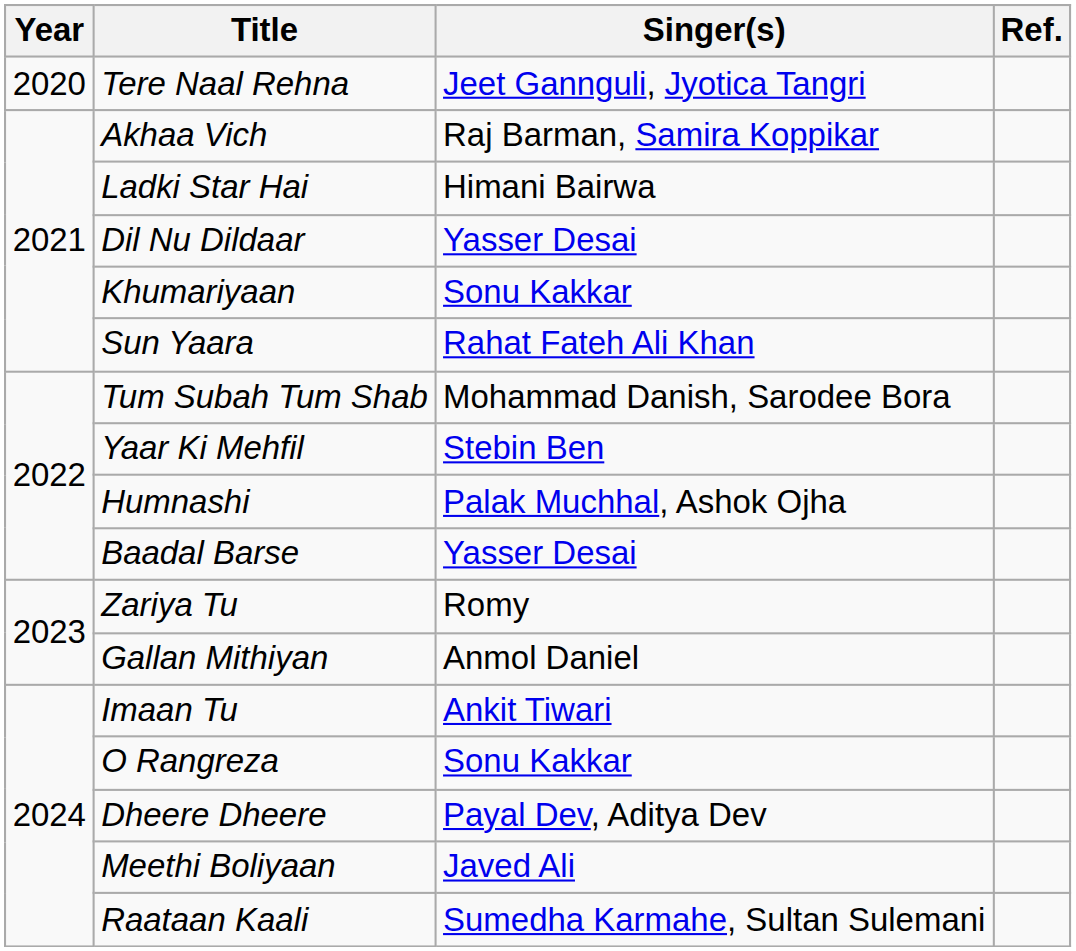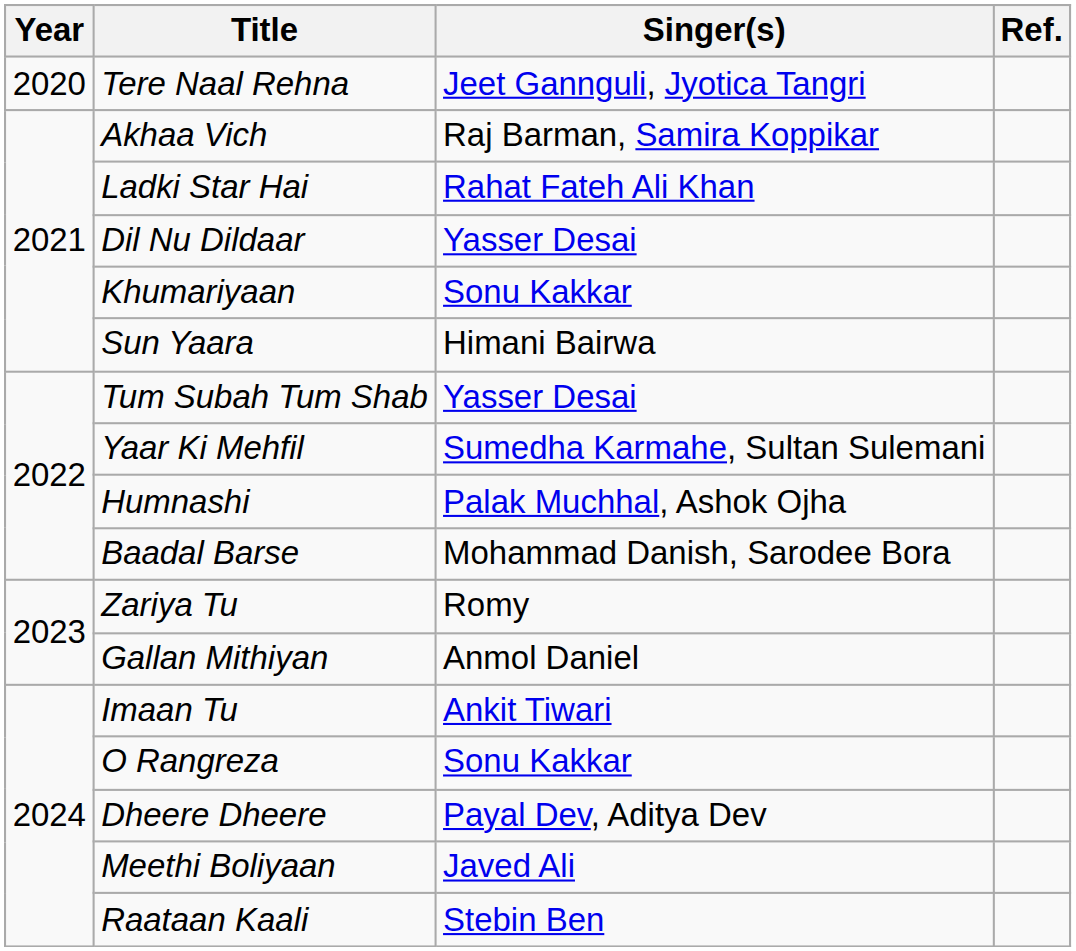 <table class="wikitable sortable">
 <tr>
 <th>Year</th>
 <th>Title</th>
 <th>Singer(s)</th>
 <th>Ref.</th>
 </tr>
 <tr>
 <td scope="row">2020</td>
 <td><em>Tere Naal Rehna</em></td>
 <td><a href='#'>Jeet Gannguli</a>, <a href='#'>Jyotica Tangri</a></td>
 <td></td>
 </tr>
 <tr>
 <td scope="row" rowspan="5">2021</td>
 <td><em>Akhaa Vich</em></td>
 <td>Raj Barman, <a href='#'>Samira Koppikar</a></td>
 <td></td>
 </tr>
 <tr>
 <td><em>Ladki Star Hai</em></td>
-<td>Himani Bairwa</td>
+<td><a href='#'>Rahat Fateh Ali Khan</a></td>
 <td></td>
 </tr>
 <tr>
 <td><em>Dil Nu Dildaar</em></td>
 <td><a href='#'>Yasser Desai</a></td>
 <td></td>
 </tr>
 <tr>
 <td><em>Khumariyaan</em></td>
 <td><a href='#'>Sonu Kakkar</a></td>
 <td></td>
 </tr>
 <tr>
 <td><em>Sun Yaara</em></td>
-<td><a href='#'>Rahat Fateh Ali Khan</a></td>
+<td>Himani Bairwa</td>
 <td></td>
 </tr>
 <tr>
 <td scope="row" rowspan="4">2022</td>
 <td><em>Tum Subah Tum Shab</em></td>
-<td>Mohammad Danish, Sarodee Bora</td>
+<td><a href='#'>Yasser Desai</a></td>
 <td></td>
 </tr>
 <tr>
 <td><em>Yaar Ki Mehfil</em></td>
-<td><a href='#'>Stebin Ben</a></td>
+<td><a href='#'>Sumedha Karmahe</a>, Sultan Sulemani</td>
 <td></td>
 </tr>
 <tr>
 <td><em>Humnashi</em></td>
 <td><a href='#'>Palak Muchhal</a>, Ashok Ojha</td>
 <td></td>
 </tr>
 <tr>
 <td><em>Baadal Barse</em></td>
-<td><a href='#'>Yasser Desai</a></td>
+<td>Mohammad Danish, Sarodee Bora</td>
 <td></td>
 </tr>
 <tr>
 <td scope="row" rowspan="2">2023</td>
 <td><em>Zariya Tu</em></td>
 <td>Romy</td>
 <td></td>
 </tr>
 <tr>
 <td><em>Gallan Mithiyan</em></td>
 <td>Anmol Daniel</td>
 <td></td>
 </tr>
 <tr>
 <td rowspan="5" scope="row">2024</td>
 <td><em>Imaan Tu</em></td>
 <td><a href='#'>Ankit Tiwari</a></td>
 <td></td>
 </tr>
 <tr>
 <td><em>O Rangreza</em></td>
 <td><a href='#'>Sonu Kakkar</a></td>
 <td></td>
 </tr>
 <tr>
 <td><em>Dheere Dheere</em></td>
 <td><a href='#'>Payal Dev</a>, Aditya Dev</td>
 <td></td>
 </tr>
 <tr>
 <td><em>Meethi Boliyaan</em></td>
 <td><a href='#'>Javed Ali</a></td>
 <td></td>
 </tr>
 <tr>
 <td><em>Raataan Kaali</em></td>
-<td><a href='#'>Sumedha Karmahe</a>, Sultan Sulemani</td>
+<td><a href='#'>Stebin Ben</a></td>
 <td></td>
 </tr>
 </table>
